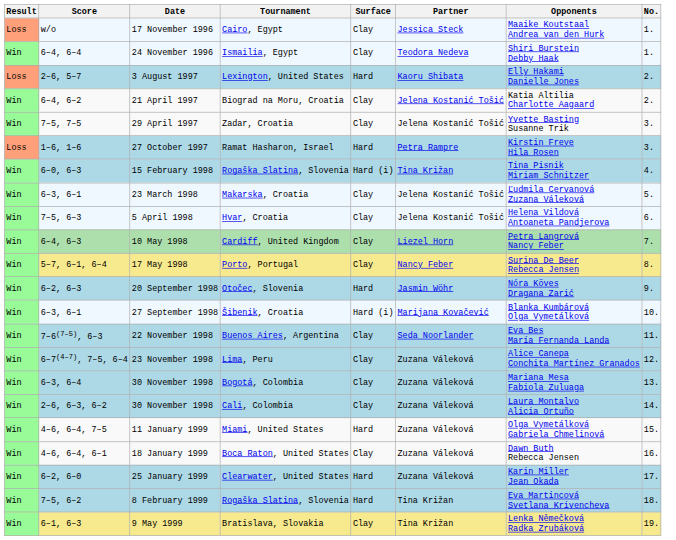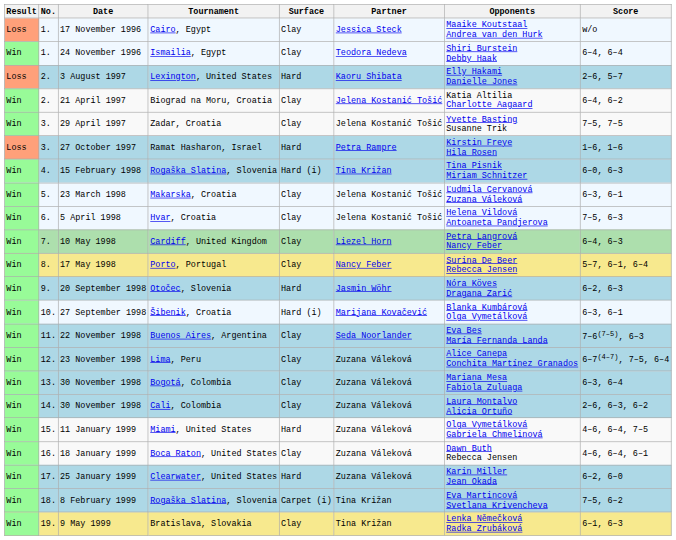 <table class="sortable wikitable">
 <tr>
 <th>Result</th>
-<th class="unsortable">Score</th>
+<th>No.</th>
 <th>Date</th>
 <th>Tournament</th>
 <th>Surface</th>
 <th>Partner</th>
 <th>Opponents</th>
-<th>No.</th>
+<th class="unsortable">Score</th>
 </tr>
 <tr style="background:#f0f8ff;">
 <td style="background:#ffa07a;">Loss</td>
-<td>w/o</td>
+<td>1.</td>
 <td>17 November 1996</td>
 <td><a href='#'>Cairo</a>, Egypt</td>
 <td>Clay</td>
 <td> <a href='#'>Jessica Steck</a></td>
 <td> <a href='#'>Maaike Koutstaal</a> <br>  <a href='#'>Andrea van den Hurk</a></td>
-<td>1.</td>
+<td>w/o</td>
 </tr>
 <tr style="background:#f0f8ff;">
 <td style="background:#98fb98;">Win</td>
-<td>6–4, 6–4</td>
+<td>1.</td>
 <td>24 November 1996</td>
 <td><a href='#'>Ismailia</a>, Egypt</td>
 <td>Clay</td>
 <td> <a href='#'>Teodora Nedeva</a></td>
 <td> <a href='#'>Shiri Burstein</a> <br>  <a href='#'>Debby Haak</a></td>
-<td>1.</td>
+<td>6–4, 6–4</td>
 </tr>
 <tr style="background:lightblue;">
 <td style="background:#ffa07a;">Loss</td>
-<td>2–6, 5–7</td>
+<td>2.</td>
 <td>3 August 1997</td>
 <td><a href='#'>Lexington</a>, United States</td>
 <td>Hard</td>
 <td> <a href='#'>Kaoru Shibata</a></td>
 <td> <a href='#'>Elly Hakami</a> <br>  <a href='#'>Danielle Jones</a></td>
-<td>2.</td>
+<td>2–6, 5–7</td>
 </tr>
 <tr>
 <td style="background:#98fb98;">Win</td>
-<td>6–4, 6–2</td>
+<td>2.</td>
 <td>21 April 1997</td>
 <td>Biograd na Moru, Croatia</td>
 <td>Clay</td>
 <td> <a href='#'>Jelena Kostanić Tošić</a></td>
 <td> Katia Altilia <br>  <a href='#'>Charlotte Aagaard</a></td>
-<td>2.</td>
+<td>6–4, 6–2</td>
 </tr>
 <tr>
 <td style="background:#98fb98;">Win</td>
-<td>7–5, 7–5</td>
+<td>3.</td>
 <td>29 April 1997</td>
 <td>Zadar, Croatia</td>
 <td>Clay</td>
 <td> Jelena Kostanić Tošić</td>
 <td> <a href='#'>Yvette Basting</a> <br>  Susanne Trik</td>
-<td>3.</td>
+<td>7–5, 7–5</td>
 </tr>
 <tr style="background:lightblue;">
 <td style="background:#ffa07a;">Loss</td>
-<td>1–6, 1–6</td>
+<td>3.</td>
 <td>27 October 1997</td>
 <td>Ramat Hasharon, Israel</td>
 <td>Hard</td>
 <td> <a href='#'>Petra Rampre</a></td>
 <td> <a href='#'>Kirstin Freye</a> <br>  <a href='#'>Hila Rosen</a></td>
-<td>3.</td>
+<td>1–6, 1–6</td>
 </tr>
 <tr style="background:lightblue;">
 <td style="background:#98fb98;">Win</td>
-<td>6–0, 6–3</td>
+<td>4.</td>
 <td>15 February 1998</td>
 <td><a href='#'>Rogaška Slatina</a>, Slovenia</td>
 <td>Hard (i)</td>
 <td> <a href='#'>Tina Križan</a></td>
 <td> <a href='#'>Tina Pisnik</a> <br>  <a href='#'>Miriam Schnitzer</a></td>
-<td>4.</td>
+<td>6–0, 6–3</td>
 </tr>
 <tr style="background:#f0f8ff;">
 <td style="background:#98fb98;">Win</td>
-<td>6–3, 6–1</td>
+<td>5.</td>
 <td>23 March 1998</td>
 <td><a href='#'>Makarska</a>, Croatia</td>
 <td>Clay</td>
 <td> Jelena Kostanić Tošić</td>
 <td> <a href='#'>Ľudmila Cervanová</a> <br>  <a href='#'>Zuzana Váleková</a></td>
-<td>5.</td>
+<td>6–3, 6–1</td>
 </tr>
 <tr style="background:#f0f8ff">
 <td style="background:#98fb98;">Win</td>
-<td>7–5, 6–3</td>
+<td>6.</td>
 <td>5 April 1998</td>
 <td><a href='#'>Hvar</a>, Croatia</td>
 <td>Clay</td>
 <td> Jelena Kostanić Tošić</td>
 <td> <a href='#'>Helena Vildová</a> <br>  <a href='#'>Antoaneta Pandjerova</a></td>
-<td>6.</td>
+<td>7–5, 6–3</td>
 </tr>
 <tr style="background:#addfad;">
 <td style="background:#98fb98;">Win</td>
-<td>6–4, 6–3</td>
+<td>7.</td>
 <td>10 May 1998</td>
 <td><a href='#'>Cardiff</a>, United Kingdom</td>
 <td>Clay</td>
 <td> <a href='#'>Liezel Horn</a></td>
 <td> <a href='#'>Petra Langrová</a> <br>  <a href='#'>Nancy Feber</a></td>
-<td>7.</td>
+<td>6–4, 6–3</td>
 </tr>
 <tr style="background:#f7e98e;">
 <td style="background:#98fb98;">Win</td>
-<td>5–7, 6–1, 6–4</td>
+<td>8.</td>
 <td>17 May 1998</td>
 <td><a href='#'>Porto</a>, Portugal</td>
 <td>Clay</td>
 <td> <a href='#'>Nancy Feber</a></td>
 <td> <a href='#'>Surina De Beer</a> <br>  <a href='#'>Rebecca Jensen</a></td>
-<td>8.</td>
+<td>5–7, 6–1, 6–4</td>
 </tr>
 <tr style="background:lightblue;">
 <td style="background:#98fb98;">Win</td>
-<td>6–2, 6–3</td>
+<td>9.</td>
 <td>20 September 1998</td>
 <td><a href='#'>Otočec</a>, Slovenia</td>
 <td>Hard</td>
 <td> <a href='#'>Jasmin Wöhr</a></td>
 <td> <a href='#'>Nóra Köves</a> <br>  <a href='#'>Dragana Zarić</a></td>
-<td>9.</td>
+<td>6–2, 6–3</td>
 </tr>
 <tr style="background:#f0f8ff;">
 <td style="background:#98fb98;">Win</td>
-<td>6–3, 6–1</td>
+<td>10.</td>
 <td>27 September 1998</td>
 <td><a href='#'>Šibenik</a>, Croatia</td>
 <td>Hard (i)</td>
 <td> <a href='#'>Marijana Kovačević</a></td>
 <td> <a href='#'>Blanka Kumbárová</a> <br>  <a href='#'>Olga Vymetálková</a></td>
-<td>10.</td>
+<td>6–3, 6–1</td>
 </tr>
 <tr style="background:lightblue;">
 <td style="background:#98fb98;">Win</td>
-<td>7–6<sup>(7–5)</sup>, 6–3</td>
+<td>11.</td>
 <td>22 November 1998</td>
 <td><a href='#'>Buenos Aires</a>, Argentina</td>
 <td>Clay</td>
 <td> <a href='#'>Seda Noorlander</a></td>
 <td> <a href='#'>Eva Bes</a> <br>  <a href='#'>María Fernanda Landa</a></td>
-<td>11.</td>
+<td>7–6<sup>(7–5)</sup>, 6–3</td>
 </tr>
 <tr style="background:lightblue;">
 <td style="background:#98fb98;">Win</td>
-<td>6–7<sup>(4–7)</sup>, 7–5, 6–4</td>
+<td>12.</td>
 <td>23 November 1998</td>
 <td><a href='#'>Lima</a>, Peru</td>
 <td>Clay</td>
 <td> Zuzana Váleková</td>
 <td> <a href='#'>Alice Canepa</a> <br>  <a href='#'>Conchita Martínez Granados</a></td>
-<td>12.</td>
+<td>6–7<sup>(4–7)</sup>, 7–5, 6–4</td>
 </tr>
 <tr style="background:lightblue;">
 <td style="background:#98fb98;">Win</td>
-<td>6–3, 6–4</td>
+<td>13.</td>
 <td>30 November 1998</td>
 <td><a href='#'>Bogotá</a>, Colombia</td>
 <td>Clay</td>
 <td> Zuzana Váleková</td>
 <td> <a href='#'>Mariana Mesa</a> <br>  <a href='#'>Fabiola Zuluaga</a></td>
-<td>13.</td>
+<td>6–3, 6–4</td>
 </tr>
 <tr style="background:lightblue;">
 <td style="background:#98fb98;">Win</td>
-<td>2–6, 6–3, 6–2</td>
+<td>14.</td>
 <td>30 November 1998</td>
 <td><a href='#'>Cali</a>, Colombia</td>
 <td>Clay</td>
 <td> Zuzana Váleková</td>
 <td> <a href='#'>Laura Montalvo</a> <br>  <a href='#'>Alicia Ortuño</a></td>
-<td>14.</td>
+<td>2–6, 6–3, 6–2</td>
 </tr>
 <tr>
 <td style="background:#98fb98;">Win</td>
-<td>4–6, 6–4, 7–5</td>
+<td>15.</td>
 <td>11 January 1999</td>
 <td><a href='#'>Miami</a>, United States</td>
 <td>Hard</td>
 <td> Zuzana Váleková</td>
 <td> <a href='#'>Olga Vymetálková</a> <br>  <a href='#'>Gabriela Chmelinová</a></td>
-<td>15.</td>
+<td>4–6, 6–4, 7–5</td>
 </tr>
 <tr>
 <td style="background:#98fb98;">Win</td>
-<td>4–6, 6–4, 6–1</td>
+<td>16.</td>
 <td>18 January 1999</td>
 <td><a href='#'>Boca Raton</a>, United States</td>
 <td>Clay</td>
 <td> Zuzana Váleková</td>
 <td> <a href='#'>Dawn Buth</a> <br>  Rebecca Jensen</td>
-<td>16.</td>
+<td>4–6, 6–4, 6–1</td>
 </tr>
 <tr style="background:lightblue;">
 <td style="background:#98fb98;">Win</td>
-<td>6–2, 6–0</td>
+<td>17.</td>
 <td>25 January 1999</td>
 <td><a href='#'>Clearwater</a>, United States</td>
 <td>Hard</td>
 <td> Zuzana Váleková</td>
 <td> <a href='#'>Karin Miller</a> <br>  <a href='#'>Jean Okada</a></td>
-<td>17.</td>
+<td>6–2, 6–0</td>
 </tr>
 <tr style="background:lightblue">
 <td style="background:#98fb98;">Win</td>
-<td>7–5, 6–2</td>
+<td>18.</td>
 <td>8 February 1999</td>
 <td><a href='#'>Rogaška Slatina</a>, Slovenia</td>
-<td>Hard</td>
+<td>Carpet (i)</td>
 <td> Tina Križan</td>
 <td> <a href='#'>Eva Martincová</a> <br>  <a href='#'>Svetlana Krivencheva</a></td>
-<td>18.</td>
+<td>7–5, 6–2</td>
 </tr>
 <tr style="background:#F7E98E">
 <td style="background:#98fb98;">Win</td>
-<td>6–1, 6–3</td>
+<td>19.</td>
 <td>9 May 1999</td>
 <td>Bratislava, Slovakia</td>
 <td>Clay</td>
 <td> Tina Križan</td>
 <td> <a href='#'>Lenka Němečková</a> <br>  <a href='#'>Radka Zrubáková</a></td>
-<td>19.</td>
+<td>6–1, 6–3</td>
 </tr>
 </table>
